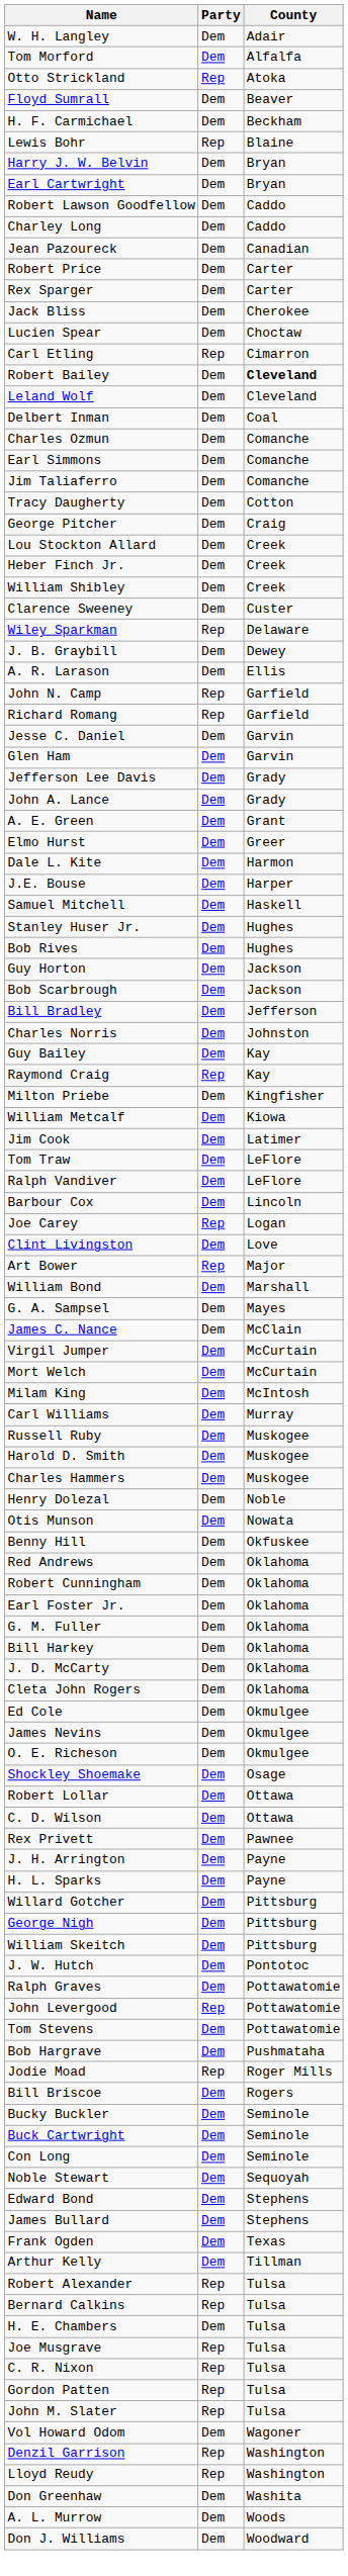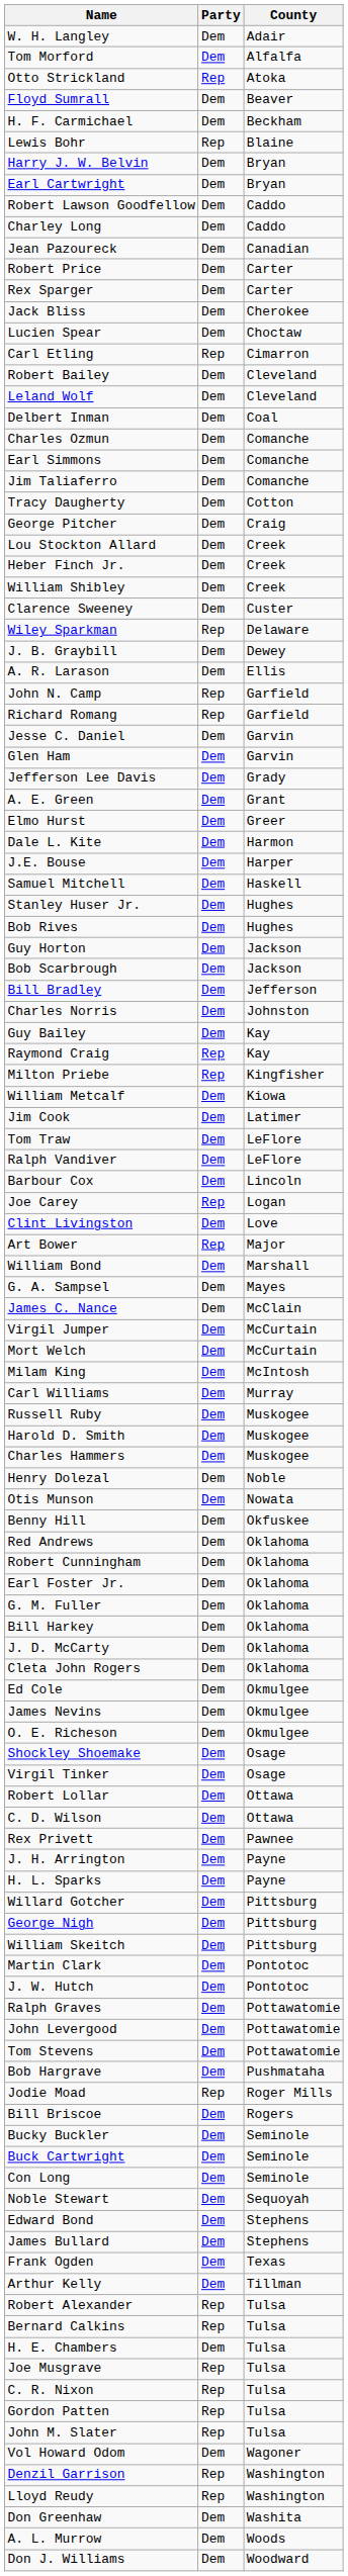 <table class="wikitable sortable">
 <tr>
 <th>Name</th>
 <th>Party</th>
 <th>County</th>
 </tr>
 <tr>
 <td>W. H. Langley</td>
 <td>Dem</td>
 <td>Adair</td>
 </tr>
 <tr>
 <td>Tom Morford</td>
 <td><a href='#'>Dem</a></td>
 <td>Alfalfa</td>
 </tr>
 <tr>
 <td>Otto Strickland</td>
 <td><a href='#'>Rep</a></td>
 <td>Atoka</td>
 </tr>
 <tr>
 <td><a href='#'>Floyd Sumrall</a></td>
 <td>Dem</td>
 <td>Beaver</td>
 </tr>
 <tr>
 <td>H. F. Carmichael</td>
 <td>Dem</td>
 <td>Beckham</td>
 </tr>
 <tr>
 <td>Lewis Bohr</td>
 <td>Rep</td>
 <td>Blaine</td>
 </tr>
 <tr>
 <td><a href='#'>Harry J. W. Belvin</a></td>
 <td>Dem</td>
 <td>Bryan</td>
 </tr>
 <tr>
 <td><a href='#'>Earl Cartwright</a></td>
 <td>Dem</td>
 <td>Bryan</td>
 </tr>
 <tr>
 <td>Robert Lawson Goodfellow</td>
 <td>Dem</td>
 <td>Caddo</td>
 </tr>
 <tr>
 <td>Charley Long</td>
 <td>Dem</td>
 <td>Caddo</td>
 </tr>
 <tr>
 <td>Jean Pazoureck</td>
 <td>Dem</td>
 <td>Canadian</td>
 </tr>
 <tr>
 <td>Robert Price</td>
 <td>Dem</td>
 <td>Carter</td>
 </tr>
 <tr>
 <td>Rex Sparger</td>
 <td>Dem</td>
 <td>Carter</td>
 </tr>
 <tr>
 <td>Jack Bliss</td>
 <td>Dem</td>
 <td>Cherokee</td>
 </tr>
 <tr>
 <td>Lucien Spear</td>
 <td>Dem</td>
 <td>Choctaw</td>
 </tr>
 <tr>
 <td>Carl Etling</td>
 <td>Rep</td>
 <td>Cimarron</td>
 </tr>
 <tr>
 <td>Robert Bailey</td>
 <td>Dem</td>
-<td><strong>Cleveland</strong></td>
+<td>Cleveland</td>
 </tr>
 <tr>
 <td><a href='#'>Leland Wolf</a></td>
 <td>Dem</td>
 <td>Cleveland</td>
 </tr>
 <tr>
 <td>Delbert Inman</td>
 <td>Dem</td>
 <td>Coal</td>
 </tr>
 <tr>
 <td>Charles Ozmun</td>
 <td>Dem</td>
 <td>Comanche</td>
 </tr>
 <tr>
 <td>Earl Simmons</td>
 <td>Dem</td>
 <td>Comanche</td>
 </tr>
 <tr>
 <td>Jim Taliaferro</td>
 <td>Dem</td>
 <td>Comanche</td>
 </tr>
 <tr>
 <td>Tracy Daugherty</td>
 <td>Dem</td>
 <td>Cotton</td>
 </tr>
 <tr>
 <td>George Pitcher</td>
 <td>Dem</td>
 <td>Craig</td>
 </tr>
 <tr>
 <td>Lou Stockton Allard</td>
 <td>Dem</td>
 <td>Creek</td>
 </tr>
 <tr>
 <td>Heber Finch Jr.</td>
 <td>Dem</td>
 <td>Creek</td>
 </tr>
 <tr>
 <td>William Shibley</td>
 <td>Dem</td>
 <td>Creek</td>
 </tr>
 <tr>
 <td>Clarence Sweeney</td>
 <td>Dem</td>
 <td>Custer</td>
 </tr>
 <tr>
 <td><a href='#'>Wiley Sparkman</a></td>
 <td>Rep</td>
 <td>Delaware</td>
 </tr>
 <tr>
 <td>J. B. Graybill</td>
 <td>Dem</td>
 <td>Dewey</td>
 </tr>
 <tr>
 <td>A. R. Larason</td>
 <td>Dem</td>
 <td>Ellis</td>
 </tr>
 <tr>
 <td>John N. Camp</td>
 <td>Rep</td>
 <td>Garfield</td>
 </tr>
 <tr>
 <td>Richard Romang</td>
 <td>Rep</td>
 <td>Garfield</td>
 </tr>
 <tr>
 <td>Jesse C. Daniel</td>
 <td>Dem</td>
 <td>Garvin</td>
 </tr>
 <tr>
 <td>Glen Ham</td>
 <td><a href='#'>Dem</a></td>
 <td>Garvin</td>
 </tr>
 <tr>
 <td>Jefferson Lee Davis</td>
 <td><a href='#'>Dem</a></td>
 <td>Grady</td>
 </tr>
 <tr>
-<td>John A. Lance</td>
-<td><a href='#'>Dem</a></td>
-<td>Grady</td>
-</tr>
-<tr>
 <td>A. E. Green</td>
 <td><a href='#'>Dem</a></td>
 <td>Grant</td>
 </tr>
 <tr>
 <td>Elmo Hurst</td>
 <td><a href='#'>Dem</a></td>
 <td>Greer</td>
 </tr>
 <tr>
 <td>Dale L. Kite</td>
 <td><a href='#'>Dem</a></td>
 <td>Harmon</td>
 </tr>
 <tr>
 <td>J.E. Bouse</td>
 <td><a href='#'>Dem</a></td>
 <td>Harper</td>
 </tr>
 <tr>
 <td>Samuel Mitchell</td>
 <td><a href='#'>Dem</a></td>
 <td>Haskell</td>
 </tr>
 <tr>
 <td>Stanley Huser Jr.</td>
 <td><a href='#'>Dem</a></td>
 <td>Hughes</td>
 </tr>
 <tr>
 <td>Bob Rives</td>
 <td><a href='#'>Dem</a></td>
 <td>Hughes</td>
 </tr>
 <tr>
 <td>Guy Horton</td>
 <td><a href='#'>Dem</a></td>
 <td>Jackson</td>
 </tr>
 <tr>
 <td>Bob Scarbrough</td>
 <td><a href='#'>Dem</a></td>
 <td>Jackson</td>
 </tr>
 <tr>
 <td><a href='#'>Bill Bradley</a></td>
 <td><a href='#'>Dem</a></td>
 <td>Jefferson</td>
 </tr>
 <tr>
 <td>Charles Norris</td>
 <td><a href='#'>Dem</a></td>
 <td>Johnston</td>
 </tr>
 <tr>
 <td>Guy Bailey</td>
 <td><a href='#'>Dem</a></td>
 <td>Kay</td>
 </tr>
 <tr>
 <td>Raymond Craig</td>
 <td><a href='#'>Rep</a></td>
 <td>Kay</td>
 </tr>
 <tr>
 <td>Milton Priebe</td>
-<td>Dem</td>
+<td><a href='#'>Rep</a></td>
 <td>Kingfisher</td>
 </tr>
 <tr>
 <td>William Metcalf</td>
 <td><a href='#'>Dem</a></td>
 <td>Kiowa</td>
 </tr>
 <tr>
 <td>Jim Cook</td>
 <td><a href='#'>Dem</a></td>
 <td>Latimer</td>
 </tr>
 <tr>
 <td>Tom Traw</td>
 <td><a href='#'>Dem</a></td>
 <td>LeFlore</td>
 </tr>
 <tr>
 <td>Ralph Vandiver</td>
 <td><a href='#'>Dem</a></td>
 <td>LeFlore</td>
 </tr>
 <tr>
 <td>Barbour Cox</td>
 <td><a href='#'>Dem</a></td>
 <td>Lincoln</td>
 </tr>
 <tr>
 <td>Joe Carey</td>
 <td><a href='#'>Rep</a></td>
 <td>Logan</td>
 </tr>
 <tr>
 <td><a href='#'>Clint Livingston</a></td>
 <td><a href='#'>Dem</a></td>
 <td>Love</td>
 </tr>
 <tr>
 <td>Art Bower</td>
 <td><a href='#'>Rep</a></td>
 <td>Major</td>
 </tr>
 <tr>
 <td>William Bond</td>
 <td><a href='#'>Dem</a></td>
 <td>Marshall</td>
 </tr>
 <tr>
 <td>G. A. Sampsel</td>
 <td>Dem</td>
 <td>Mayes</td>
 </tr>
 <tr>
 <td><a href='#'>James C. Nance</a></td>
 <td>Dem</td>
 <td>McClain</td>
 </tr>
 <tr>
 <td>Virgil Jumper</td>
 <td><a href='#'>Dem</a></td>
 <td>McCurtain</td>
 </tr>
 <tr>
 <td>Mort Welch</td>
 <td><a href='#'>Dem</a></td>
 <td>McCurtain</td>
 </tr>
 <tr>
 <td>Milam King</td>
 <td><a href='#'>Dem</a></td>
 <td>McIntosh</td>
 </tr>
 <tr>
 <td>Carl Williams</td>
 <td><a href='#'>Dem</a></td>
 <td>Murray</td>
 </tr>
 <tr>
 <td>Russell Ruby</td>
 <td><a href='#'>Dem</a></td>
 <td>Muskogee</td>
 </tr>
 <tr>
 <td>Harold D. Smith</td>
 <td><a href='#'>Dem</a></td>
 <td>Muskogee</td>
 </tr>
 <tr>
 <td>Charles Hammers</td>
 <td><a href='#'>Dem</a></td>
 <td>Muskogee</td>
 </tr>
 <tr>
 <td>Henry Dolezal</td>
 <td>Dem</td>
 <td>Noble</td>
 </tr>
 <tr>
 <td>Otis Munson</td>
 <td><a href='#'>Dem</a></td>
 <td>Nowata</td>
 </tr>
 <tr>
 <td>Benny Hill</td>
 <td>Dem</td>
 <td>Okfuskee</td>
 </tr>
 <tr>
 <td>Red Andrews</td>
 <td>Dem</td>
 <td>Oklahoma</td>
 </tr>
 <tr>
 <td>Robert Cunningham</td>
 <td>Dem</td>
 <td>Oklahoma</td>
 </tr>
 <tr>
 <td>Earl Foster Jr.</td>
 <td>Dem</td>
 <td>Oklahoma</td>
 </tr>
 <tr>
 <td>G. M. Fuller</td>
 <td>Dem</td>
 <td>Oklahoma</td>
 </tr>
 <tr>
 <td>Bill Harkey</td>
 <td>Dem</td>
 <td>Oklahoma</td>
 </tr>
 <tr>
 <td>J. D. McCarty</td>
 <td>Dem</td>
 <td>Oklahoma</td>
 </tr>
 <tr>
 <td>Cleta John Rogers</td>
 <td>Dem</td>
 <td>Oklahoma</td>
 </tr>
 <tr>
 <td>Ed Cole</td>
 <td>Dem</td>
 <td>Okmulgee</td>
 </tr>
 <tr>
 <td>James Nevins</td>
 <td>Dem</td>
 <td>Okmulgee</td>
 </tr>
 <tr>
 <td>O. E. Richeson</td>
 <td>Dem</td>
 <td>Okmulgee</td>
 </tr>
 <tr>
 <td><a href='#'>Shockley Shoemake</a></td>
 <td><a href='#'>Dem</a></td>
 <td>Osage</td>
 </tr>
 <tr>
+<td>Virgil Tinker</td>
+<td><a href='#'>Dem</a></td>
+<td>Osage</td>
+</tr>
+<tr>
 <td>Robert Lollar</td>
 <td><a href='#'>Dem</a></td>
 <td>Ottawa</td>
 </tr>
 <tr>
 <td>C. D. Wilson</td>
 <td><a href='#'>Dem</a></td>
 <td>Ottawa</td>
 </tr>
 <tr>
 <td>Rex Privett</td>
 <td><a href='#'>Dem</a></td>
 <td>Pawnee</td>
 </tr>
 <tr>
 <td>J. H. Arrington</td>
 <td><a href='#'>Dem</a></td>
 <td>Payne</td>
 </tr>
 <tr>
 <td>H. L. Sparks</td>
 <td><a href='#'>Dem</a></td>
 <td>Payne</td>
 </tr>
 <tr>
 <td>Willard Gotcher</td>
 <td><a href='#'>Dem</a></td>
 <td>Pittsburg</td>
 </tr>
 <tr>
 <td><a href='#'>George Nigh</a></td>
 <td><a href='#'>Dem</a></td>
 <td>Pittsburg</td>
 </tr>
 <tr>
 <td>William Skeitch</td>
 <td><a href='#'>Dem</a></td>
 <td>Pittsburg</td>
 </tr>
 <tr>
+<td>Martin Clark</td>
+<td><a href='#'>Dem</a></td>
+<td>Pontotoc</td>
+</tr>
+<tr>
 <td>J. W. Hutch</td>
 <td><a href='#'>Dem</a></td>
 <td>Pontotoc</td>
 </tr>
 <tr>
 <td>Ralph Graves</td>
 <td><a href='#'>Dem</a></td>
 <td>Pottawatomie</td>
 </tr>
 <tr>
 <td>John Levergood</td>
-<td><a href='#'>Rep</a></td>
+<td><a href='#'>Dem</a></td>
 <td>Pottawatomie</td>
 </tr>
 <tr>
 <td>Tom Stevens</td>
 <td><a href='#'>Dem</a></td>
 <td>Pottawatomie</td>
 </tr>
 <tr>
 <td>Bob Hargrave</td>
 <td><a href='#'>Dem</a></td>
 <td>Pushmataha</td>
 </tr>
 <tr>
 <td>Jodie Moad</td>
 <td>Rep</td>
 <td>Roger Mills</td>
 </tr>
 <tr>
 <td>Bill Briscoe</td>
 <td><a href='#'>Dem</a></td>
 <td>Rogers</td>
 </tr>
 <tr>
 <td>Bucky Buckler</td>
 <td><a href='#'>Dem</a></td>
 <td>Seminole</td>
 </tr>
 <tr>
 <td><a href='#'>Buck Cartwright</a></td>
 <td><a href='#'>Dem</a></td>
 <td>Seminole</td>
 </tr>
 <tr>
 <td>Con Long</td>
 <td><a href='#'>Dem</a></td>
 <td>Seminole</td>
 </tr>
 <tr>
 <td>Noble Stewart</td>
 <td><a href='#'>Dem</a></td>
 <td>Sequoyah</td>
 </tr>
 <tr>
 <td>Edward Bond</td>
 <td><a href='#'>Dem</a></td>
 <td>Stephens</td>
 </tr>
 <tr>
 <td>James Bullard</td>
 <td><a href='#'>Dem</a></td>
 <td>Stephens</td>
 </tr>
 <tr>
 <td>Frank Ogden</td>
 <td><a href='#'>Dem</a></td>
 <td>Texas</td>
 </tr>
 <tr>
 <td>Arthur Kelly</td>
 <td><a href='#'>Dem</a></td>
 <td>Tillman</td>
 </tr>
 <tr>
 <td>Robert Alexander</td>
 <td>Rep</td>
 <td>Tulsa</td>
 </tr>
 <tr>
 <td>Bernard Calkins</td>
 <td>Rep</td>
 <td>Tulsa</td>
 </tr>
 <tr>
 <td>H. E. Chambers</td>
 <td>Dem</td>
 <td>Tulsa</td>
 </tr>
 <tr>
 <td>Joe Musgrave</td>
 <td>Rep</td>
 <td>Tulsa</td>
 </tr>
 <tr>
 <td>C. R. Nixon</td>
 <td>Rep</td>
 <td>Tulsa</td>
 </tr>
 <tr>
 <td>Gordon Patten</td>
 <td>Rep</td>
 <td>Tulsa</td>
 </tr>
 <tr>
 <td>John M. Slater</td>
 <td>Rep</td>
 <td>Tulsa</td>
 </tr>
 <tr>
 <td>Vol Howard Odom</td>
 <td>Dem</td>
 <td>Wagoner</td>
 </tr>
 <tr>
 <td><a href='#'>Denzil Garrison</a></td>
 <td>Rep</td>
 <td>Washington</td>
 </tr>
 <tr>
 <td>Lloyd Reudy</td>
 <td>Rep</td>
 <td>Washington</td>
 </tr>
 <tr>
 <td>Don Greenhaw</td>
 <td>Dem</td>
 <td>Washita</td>
 </tr>
 <tr>
 <td>A. L. Murrow</td>
 <td>Dem</td>
 <td>Woods</td>
 </tr>
 <tr>
 <td>Don J. Williams</td>
 <td>Dem</td>
 <td>Woodward</td>
 </tr>
 </table>
